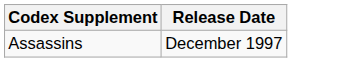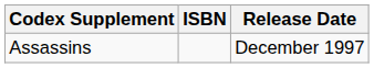 <table class="wikitable mw-collapsible mw-collapsed sortable">
 <tr>
 <th>Codex Supplement</th>
+<th>ISBN</th>
 <th>Release Date</th>
 </tr>
 <tr>
 <td>Assassins</td>
+<td></td>
 <td>December 1997</td>
 </tr>
 </table>
